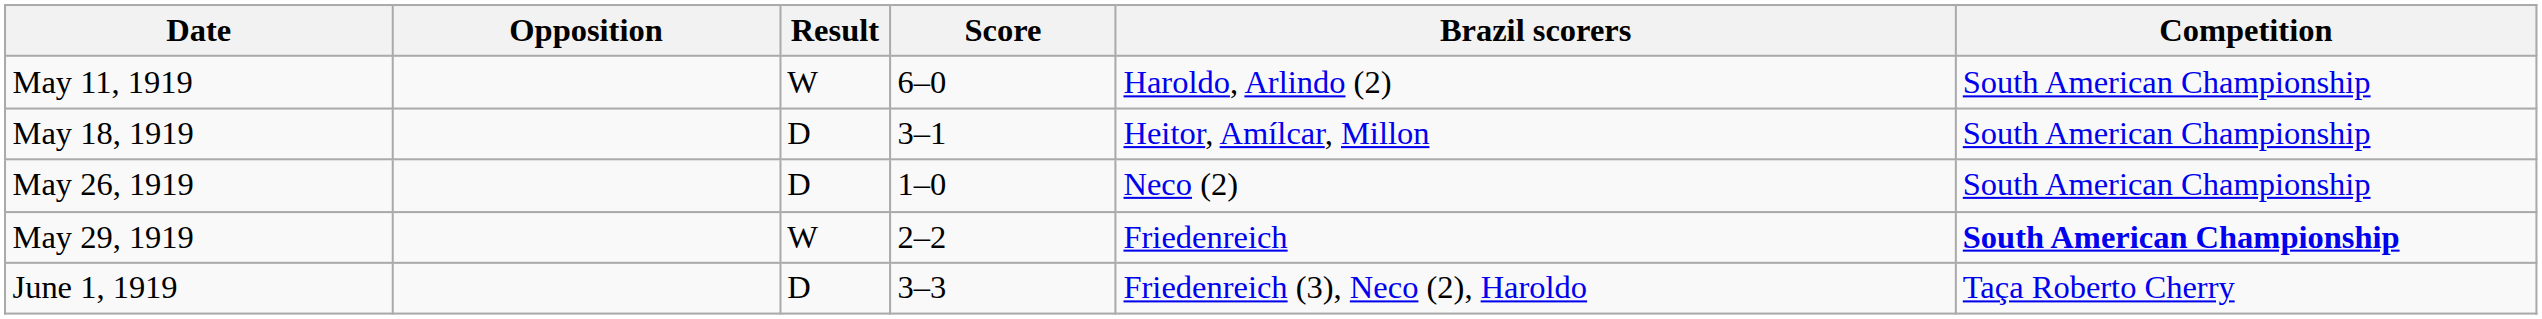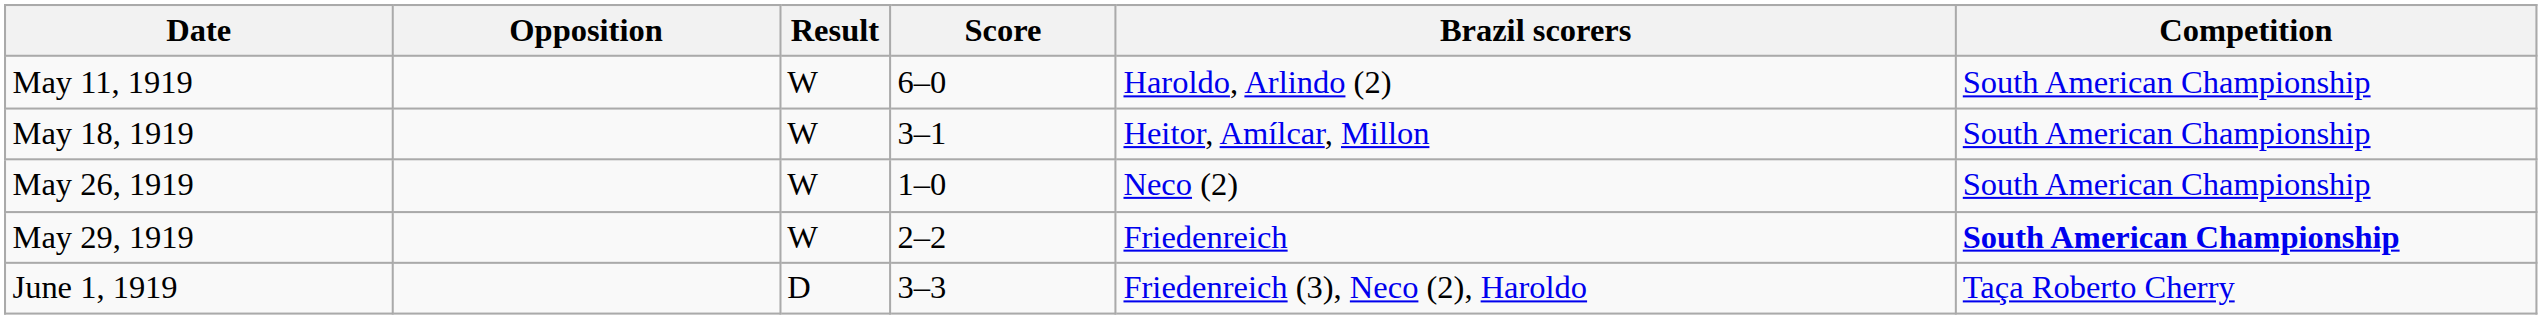 <table class="wikitable" style="text-align: left;">
 <tr>
 <th width=12%>Date</th>
 <th width=12%>Opposition</th>
 <th width=1%>Result</th>
 <th width=7%>Score</th>
 <th width=26%>Brazil scorers</th>
 <th width=18%>Competition</th>
 </tr>
 <tr>
 <td>May 11, 1919</td>
 <td></td>
 <td>W</td>
 <td>6–0</td>
 <td><a href='#'>Haroldo</a>, <a href='#'>Arlindo</a> (2)</td>
 <td><a href='#'>South American Championship</a></td>
 </tr>
 <tr>
 <td>May 18, 1919</td>
 <td></td>
-<td>D</td>
+<td>W</td>
 <td>3–1</td>
 <td><a href='#'>Heitor</a>, <a href='#'>Amílcar</a>, <a href='#'>Millon</a></td>
 <td><a href='#'>South American Championship</a></td>
 </tr>
 <tr>
 <td>May 26, 1919</td>
 <td></td>
-<td>D</td>
+<td>W</td>
 <td>1–0</td>
 <td><a href='#'>Neco</a> (2)</td>
 <td><a href='#'>South American Championship</a></td>
 </tr>
 <tr>
 <td>May 29, 1919</td>
 <td></td>
 <td>W</td>
 <td>2–2</td>
 <td><a href='#'>Friedenreich</a></td>
 <td><strong><a href='#'>South American Championship</a></strong></td>
 </tr>
 <tr>
 <td>June 1, 1919</td>
 <td></td>
 <td>D</td>
 <td>3–3</td>
 <td><a href='#'>Friedenreich</a> (3), <a href='#'>Neco</a> (2), <a href='#'>Haroldo</a></td>
 <td><a href='#'>Taça Roberto Cherry</a></td>
 </tr>
 </table>
